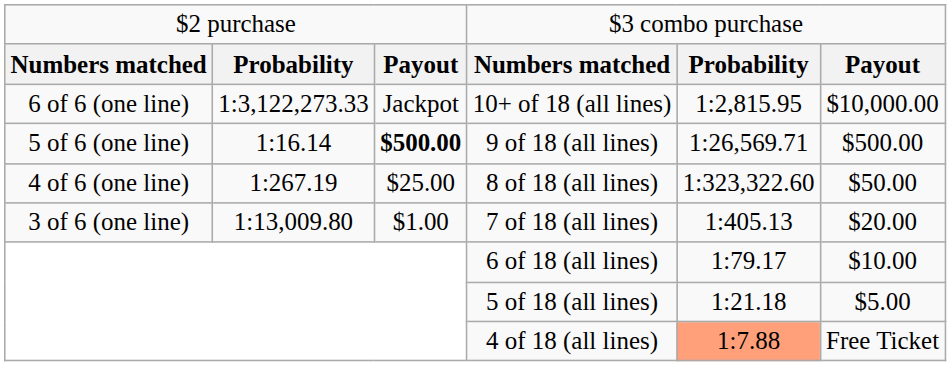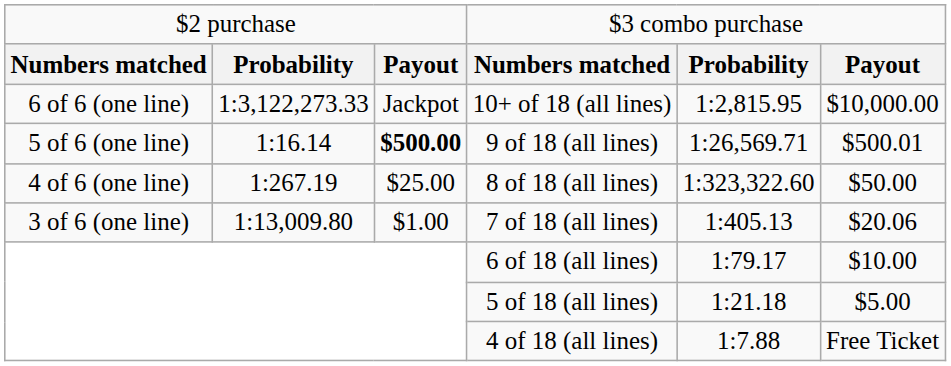 <table class="wikitable">
 <tr align="center">
 <td colspan="3">$2 purchase</td>
 <td colspan="3">$3 combo purchase</td>
 </tr>
 <tr>
 <th>Numbers matched</th>
 <th>Probability</th>
 <th>Payout</th>
 <th>Numbers matched</th>
 <th>Probability</th>
 <th>Payout</th>
 </tr>
 <tr align="center">
 <td>6 of 6 (one line)</td>
 <td>1:3,122,273.33</td>
 <td>Jackpot</td>
 <td>10+ of 18 (all lines)</td>
 <td>1:2,815.95</td>
 <td>$10,000.00</td>
 </tr>
 <tr align="center">
 <td>5 of 6 (one line)</td>
 <td>1:16.14</td>
 <td><strong>$500.00</strong></td>
 <td>9 of 18 (all lines)</td>
 <td>1:26,569.71</td>
-<td>$500.00</td>
+<td>$500.01</td>
 </tr>
 <tr align="center">
 <td>4 of 6 (one line)</td>
 <td>1:267.19</td>
 <td>$25.00</td>
 <td>8 of 18 (all lines)</td>
 <td>1:323,322.60</td>
 <td>$50.00</td>
 </tr>
 <tr align="center">
 <td>3 of 6 (one line)</td>
 <td>1:13,009.80</td>
 <td>$1.00</td>
 <td>7 of 18 (all lines)</td>
 <td>1:405.13</td>
-<td>$20.00</td>
+<td>$20.06</td>
 </tr>
 <tr align="center">
 <td colspan="3" rowspan="3" bgcolor="white"></td>
 <td>6 of 18 (all lines)</td>
 <td>1:79.17</td>
 <td>$10.00</td>
 </tr>
 <tr align="center">
 <td>5 of 18 (all lines)</td>
 <td>1:21.18</td>
 <td>$5.00</td>
 </tr>
 <tr align="center">
 <td>4 of 18 (all lines)</td>
-<td style="background: lightsalmon;">1:7.88</td>
+<td>1:7.88</td>
 <td>Free Ticket</td>
 </tr>
 </table>
